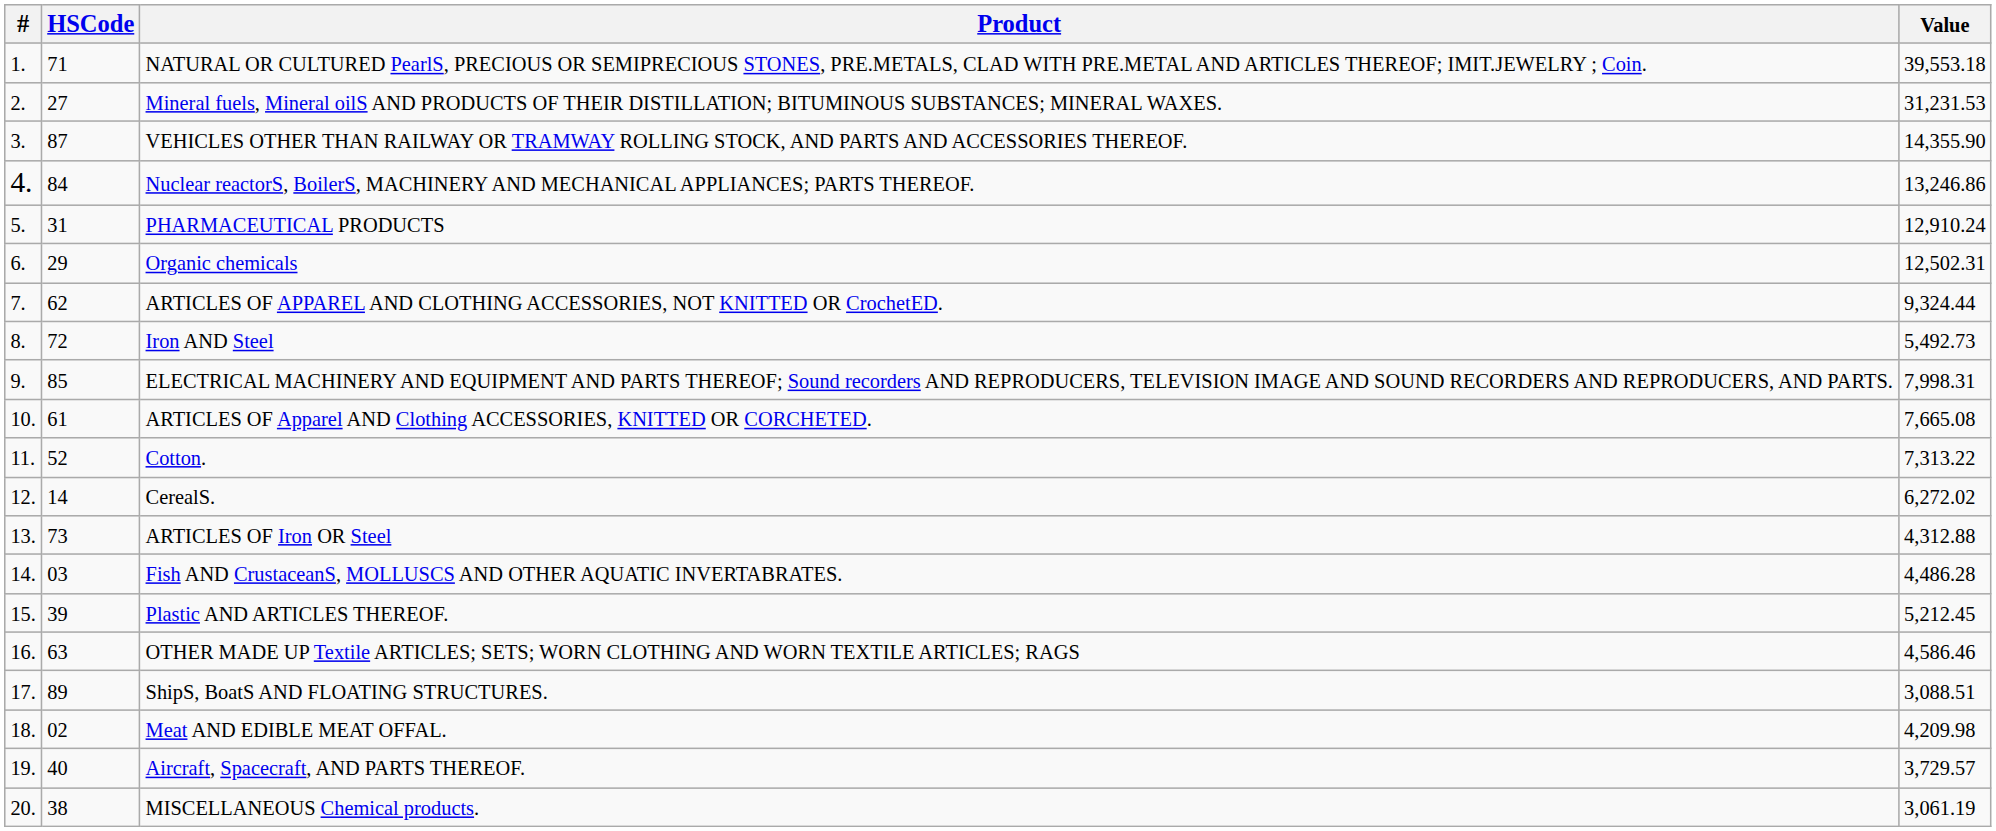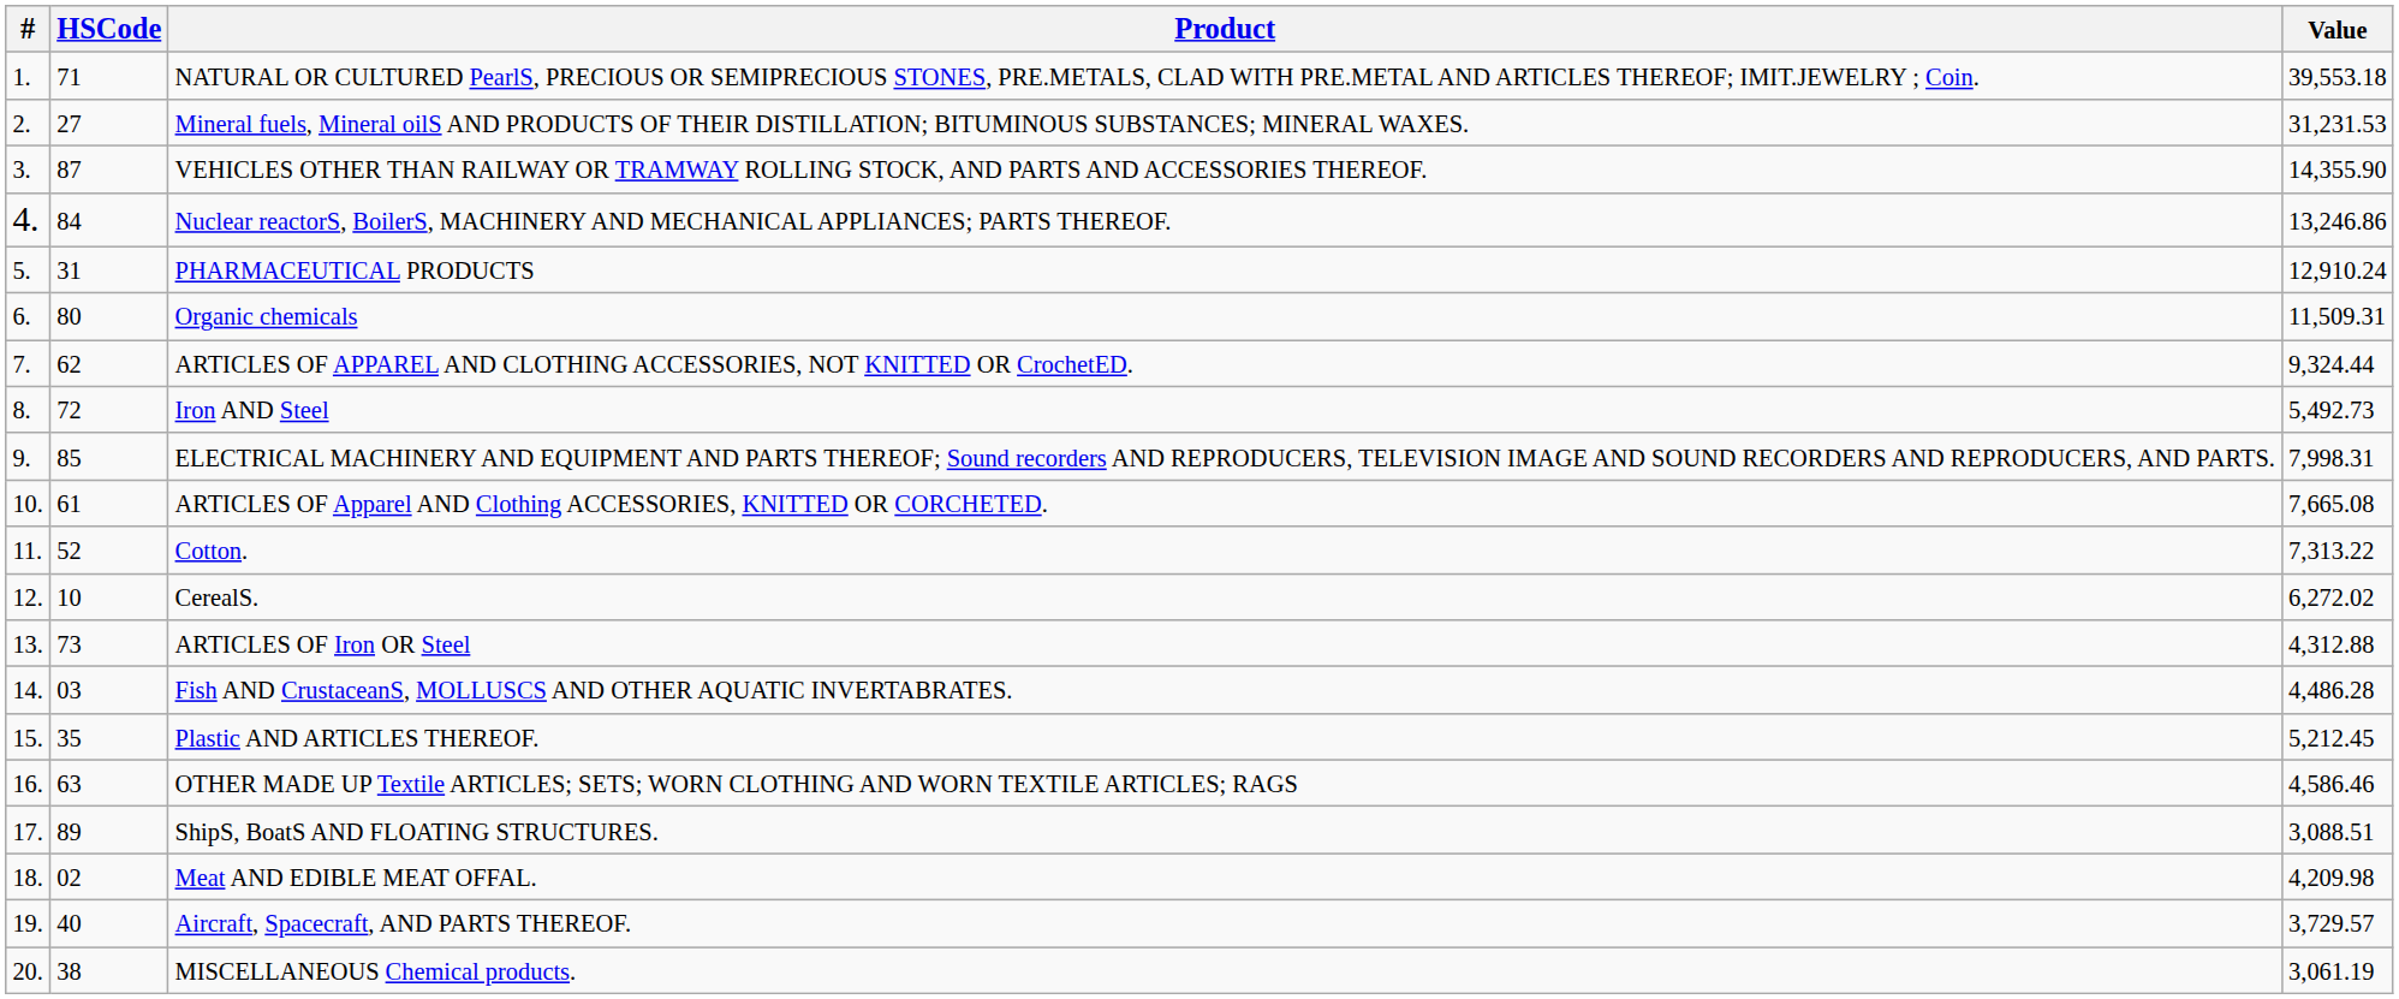 <table class="wikitable">
 <tr>
 <th>#</th>
 <th><a href='#'>HSCode</a></th>
 <th><a href='#'>Product</a></th>
 <th><small>Value</small></th>
 </tr>
 <tr>
 <td><small>1.</small></td>
 <td><small>71</small></td>
 <td><small>NATURAL OR CULTURED <a href='#'>PearlS</a>, PRECIOUS OR SEMIPRECIOUS <a href='#'>STONES</a>, PRE.METALS, CLAD WITH PRE.METAL AND ARTICLES THEREOF; IMIT.JEWELRY ; <a href='#'>Coin</a>.  </small></td>
 <td><small>39,553.18</small></td>
 </tr>
 <tr>
 <td><small>2.</small></td>
 <td><small>27</small></td>
 <td><small><a href='#'>Mineral fuels</a>, <a href='#'>Mineral oilS</a> AND PRODUCTS OF THEIR DISTILLATION; BITUMINOUS SUBSTANCES; MINERAL WAXES.  </small></td>
 <td><small>31,231.53</small></td>
 </tr>
 <tr>
 <td><small>3.</small></td>
 <td><small>87</small></td>
 <td><small>VEHICLES OTHER THAN RAILWAY OR <a href='#'>TRAMWAY</a> ROLLING STOCK, AND PARTS AND ACCESSORIES THEREOF.  </small></td>
 <td><small>14,355.90</small></td>
 </tr>
 <tr>
 <td><big>4.</big></td>
 <td><small>84</small></td>
 <td><small><a href='#'>Nuclear reactorS</a>, <a href='#'>BoilerS</a>, MACHINERY AND MECHANICAL APPLIANCES; PARTS THEREOF.  </small></td>
 <td><small>13,246.86</small></td>
 </tr>
 <tr>
 <td><small>5.</small></td>
 <td><small>31</small></td>
 <td><small><a href='#'>PHARMACEUTICAL</a> PRODUCTS  </small></td>
 <td><small>12,910.24</small></td>
 </tr>
 <tr>
 <td><small>6.</small></td>
-<td><small>29</small></td>
+<td><small>80</small></td>
 <td><small><a href='#'>Organic chemicals</a>  </small></td>
-<td><small>12,502.31</small></td>
+<td><small>11,509.31</small></td>
 </tr>
 <tr>
 <td><small>7.</small></td>
 <td><small>62</small></td>
 <td><small>ARTICLES OF <a href='#'>APPAREL</a> AND CLOTHING ACCESSORIES, NOT <a href='#'>KNITTED</a> OR <a href='#'>CrochetED</a>.  </small></td>
 <td><small>9,324.44</small></td>
 </tr>
 <tr>
 <td><small>8.</small></td>
 <td><small>72</small></td>
 <td><small><a href='#'>Iron</a> AND <a href='#'>Steel</a>  </small></td>
 <td><small>5,492.73</small></td>
 </tr>
 <tr>
 <td><small>9.</small></td>
 <td><small>85</small></td>
 <td><small>ELECTRICAL MACHINERY AND EQUIPMENT AND PARTS THEREOF; <a href='#'>Sound recorders</a> AND REPRODUCERS, TELEVISION IMAGE AND SOUND RECORDERS AND REPRODUCERS, AND PARTS.  </small></td>
 <td><small>7,998.31</small></td>
 </tr>
 <tr>
 <td><small>10.</small></td>
 <td><small>61</small></td>
 <td><small>ARTICLES OF <a href='#'>Apparel</a> AND <a href='#'>Clothing</a> ACCESSORIES, <a href='#'>KNITTED</a> OR <a href='#'>CORCHETED</a>.  </small></td>
 <td><small>7,665.08</small></td>
 </tr>
 <tr>
 <td><small>11.</small></td>
 <td><small>52</small></td>
 <td><small><a href='#'>Cotton</a>. </small></td>
 <td><small>7,313.22</small></td>
 </tr>
 <tr>
 <td><small>12.</small></td>
-<td><small>14</small></td>
+<td><small>10</small></td>
 <td><small>CerealS. </small></td>
 <td><small>6,272.02</small></td>
 </tr>
 <tr>
 <td><small>13.</small></td>
 <td><small>73</small></td>
 <td><small>ARTICLES OF <a href='#'>Iron</a> OR <a href='#'>Steel</a>  </small></td>
 <td><small>4,312.88</small></td>
 </tr>
 <tr>
 <td><small>14.</small></td>
 <td><small>03</small></td>
 <td><small><a href='#'>Fish</a> AND <a href='#'>CrustaceanS</a>, <a href='#'>MOLLUSCS</a> AND OTHER AQUATIC INVERTABRATES.  </small></td>
 <td><small>4,486.28</small></td>
 </tr>
 <tr>
 <td><small>15.</small></td>
-<td><small>39</small></td>
+<td><small>35</small></td>
 <td><small><a href='#'>Plastic</a> AND ARTICLES THEREOF.  </small></td>
 <td><small>5,212.45</small></td>
 </tr>
 <tr>
 <td><small>16.</small></td>
 <td><small>63</small></td>
 <td><small>OTHER MADE UP <a href='#'>Textile</a> ARTICLES; SETS; WORN CLOTHING AND WORN TEXTILE ARTICLES; RAGS   </small></td>
 <td><small>4,586.46</small></td>
 </tr>
 <tr>
 <td><small>17.</small></td>
 <td><small>89</small></td>
 <td><small>ShipS, BoatS AND FLOATING STRUCTURES.  </small></td>
 <td><small>3,088.51</small></td>
 </tr>
 <tr>
 <td><small>18.</small></td>
 <td><small>02</small></td>
 <td><small><a href='#'>Meat</a> AND EDIBLE MEAT OFFAL.  </small></td>
 <td><small>4,209.98</small></td>
 </tr>
 <tr>
 <td><small>19.</small></td>
 <td><small>40</small></td>
 <td><small><a href='#'>Aircraft</a>, <a href='#'>Spacecraft</a>, AND PARTS THEREOF.  </small></td>
 <td><small>3,729.57</small></td>
 </tr>
 <tr>
 <td><small>20.</small></td>
 <td><small>38</small></td>
 <td><small>MISCELLANEOUS <a href='#'>Chemical products</a>.  </small></td>
 <td><small>3,061.19</small></td>
 </tr>
 </table>
